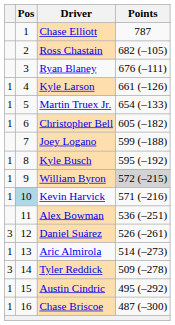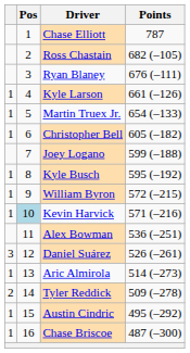 <table class="wikitable" style="font-size: 95%;">
 <tr>
 <th></th>
 <th>Pos</th>
 <th>Driver</th>
 <th>Points</th>
 </tr>
 <tr>
 <td align="left"></td>
 <td style="text-align:center;">1</td>
 <td style="background:#FFDEAD;"><a href='#'>Chase Elliott</a></td>
 <td style="text-align:center;">787</td>
 </tr>
 <tr>
 <td align="left"></td>
 <td style="text-align:center;">2</td>
 <td style="background:#FFDEAD;"><a href='#'>Ross Chastain</a></td>
 <td style="text-align:center;">682 (–105)</td>
 </tr>
 <tr>
 <td align="left"></td>
 <td style="text-align:center;">3</td>
 <td><a href='#'>Ryan Blaney</a></td>
 <td style="text-align:center;">676 (–111)</td>
 </tr>
 <tr>
 <td align="left"> 1</td>
 <td style="text-align:center;">4</td>
 <td style="background:#FFDEAD;"><a href='#'>Kyle Larson</a></td>
 <td style="text-align:center;">661 (–126)</td>
 </tr>
 <tr>
 <td align="left"> 1</td>
 <td style="text-align:center;">5</td>
 <td><a href='#'>Martin Truex Jr.</a></td>
 <td style="text-align:center;">654 (–133)</td>
 </tr>
 <tr>
 <td align="left"> 1</td>
 <td style="text-align:center;">6</td>
 <td style="background:#FFDEAD;"><a href='#'>Christopher Bell</a></td>
 <td style="text-align:center;">605 (–182)</td>
 </tr>
 <tr>
 <td align="left"></td>
 <td style="text-align:center;">7</td>
 <td style="background:#FFDEAD;"><a href='#'>Joey Logano</a></td>
 <td style="text-align:center;">599 (–188)</td>
 </tr>
 <tr>
 <td align="left"> 1</td>
 <td style="text-align:center;">8</td>
 <td style="background:#FFDEAD;"><a href='#'>Kyle Busch</a></td>
 <td style="text-align:center;">595 (–192)</td>
 </tr>
 <tr>
 <td align="left"> 1</td>
 <td style="text-align:center;">9</td>
 <td style="background:#FFDEAD;"><a href='#'>William Byron</a></td>
-<td style="background: lightgrey; text-align:center;">572 (–215)</td>
+<td style="text-align:center;">572 (–215)</td>
 </tr>
 <tr>
 <td align="left"> 1</td>
 <td style="background: lightblue; text-align:center;">10</td>
 <td><a href='#'>Kevin Harvick</a></td>
 <td style="text-align:center;">571 (–216)</td>
 </tr>
 <tr>
 <td align="left"></td>
 <td style="text-align:center;">11</td>
 <td style="background:#FFDEAD;"><a href='#'>Alex Bowman</a></td>
 <td style="text-align:center;">536 (–251)</td>
 </tr>
 <tr>
 <td align="left"> 3</td>
 <td style="text-align:center;">12</td>
 <td style="background:#FFDEAD;"><a href='#'>Daniel Suárez</a></td>
 <td style="text-align:center;">526 (–261)</td>
 </tr>
 <tr>
 <td align="left"> 1</td>
 <td style="text-align:center;">13</td>
 <td><a href='#'>Aric Almirola</a></td>
 <td style="text-align:center;">514 (–273)</td>
 </tr>
 <tr>
-<td align="left"> 3</td>
+<td align="left"> 2</td>
 <td style="text-align:center;">14</td>
 <td style="background:#FFDEAD;"><a href='#'>Tyler Reddick</a></td>
 <td style="text-align:center;">509 (–278)</td>
 </tr>
 <tr>
 <td align="left"> 1</td>
 <td style="text-align:center;">15</td>
 <td style="background:#FFDEAD;"><a href='#'>Austin Cindric</a></td>
 <td style="text-align:center;">495 (–292)</td>
 </tr>
 <tr>
 <td align="left"> 1</td>
 <td style="text-align:center;">16</td>
 <td style="background:#FFDEAD;"><a href='#'>Chase Briscoe</a></td>
 <td style="text-align:center;">487 (–300)</td>
 </tr>
 <tr class="sortbottom">
 <th colspan="9"></th>
 </tr>
 </table>
